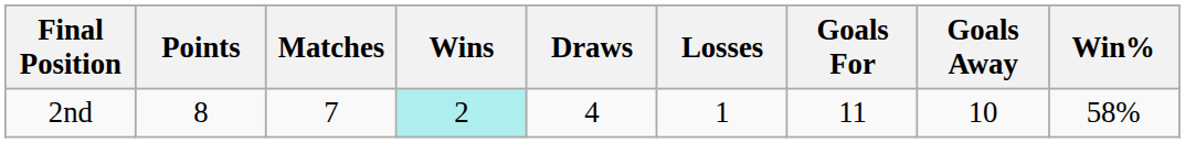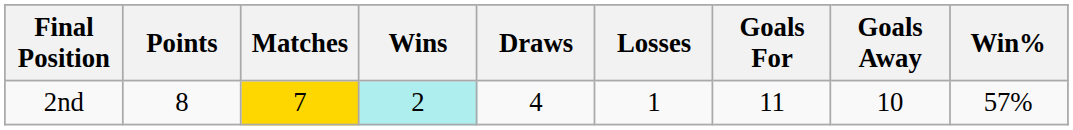 <table class="wikitable" style="font-size: 95%; text-align: center;">
 <tr>
 <th width=60>Final Position</th>
 <th width=60>Points</th>
 <th width=60>Matches</th>
 <th width=60>Wins</th>
 <th width=60>Draws</th>
 <th width=60>Losses</th>
 <th width=60>Goals For</th>
 <th width=60>Goals Away</th>
 <th width=60>Win%</th>
 </tr>
 <tr>
 <td>2nd</td>
 <td>8</td>
-<td>7</td>
+<td style="background: gold;">7</td>
 <td style="background: paleturquoise;">2</td>
 <td>4</td>
 <td>1</td>
 <td>11</td>
 <td>10</td>
-<td>58%</td>
+<td>57%</td>
 </tr>
 </table>
